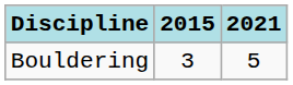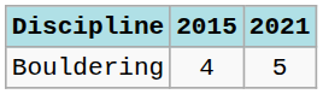 <table class="wikitable" style="text-align: center">
 <tr>
 <th style="background: #b0e0e6">Discipline</th>
 <th style="background: #b0e0e6">2015</th>
 <th style="background: #b0e0e6">2021</th>
 </tr>
 <tr>
 <td align="left">Bouldering</td>
-<td>3</td>
+<td>4</td>
 <td>5</td>
 </tr>
 </table>
